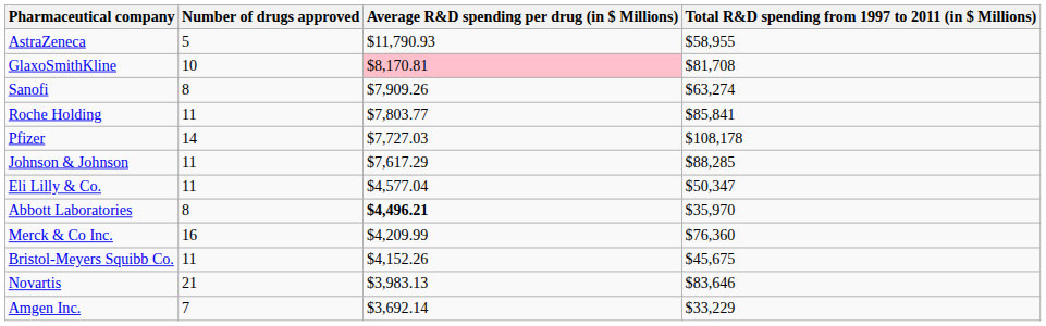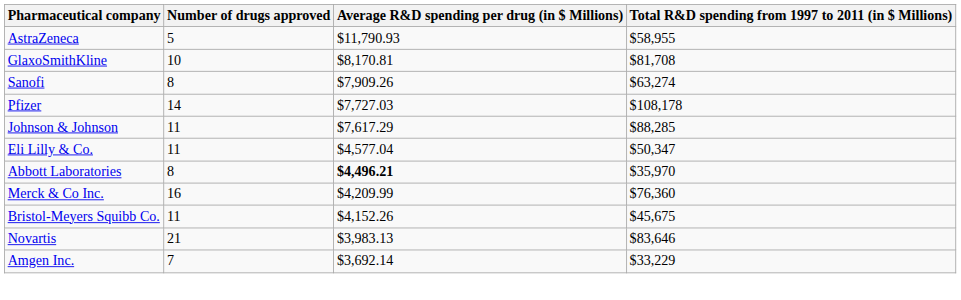 <table class="wikitable">
 <tr>
 <th>Pharmaceutical company</th>
 <th>Number of drugs approved</th>
 <th>Average R&D spending per drug (in $ Millions)</th>
 <th>Total R&D spending from 1997 to 2011 (in $ Millions)</th>
 </tr>
 <tr>
 <td><a href='#'>AstraZeneca</a></td>
 <td>5</td>
 <td>$11,790.93</td>
 <td>$58,955</td>
 </tr>
 <tr>
 <td><a href='#'>GlaxoSmithKline</a></td>
 <td>10</td>
-<td style="background: pink;">$8,170.81</td>
+<td>$8,170.81</td>
 <td>$81,708</td>
 </tr>
 <tr>
 <td><a href='#'>Sanofi</a></td>
 <td>8</td>
 <td>$7,909.26</td>
 <td>$63,274</td>
-</tr>
-<tr>
-<td><a href='#'>Roche Holding</a></td>
-<td>11</td>
-<td>$7,803.77</td>
-<td>$85,841</td>
 </tr>
 <tr>
 <td><a href='#'>Pfizer</a></td>
 <td>14</td>
 <td>$7,727.03</td>
 <td>$108,178</td>
 </tr>
 <tr>
 <td><a href='#'>Johnson & Johnson</a></td>
 <td>11</td>
 <td>$7,617.29</td>
 <td>$88,285</td>
 </tr>
 <tr>
 <td><a href='#'>Eli Lilly & Co.</a></td>
 <td>11</td>
 <td>$4,577.04</td>
 <td>$50,347</td>
 </tr>
 <tr>
 <td><a href='#'>Abbott Laboratories</a></td>
 <td>8</td>
 <td><strong>$4,496.21</strong></td>
 <td>$35,970</td>
 </tr>
 <tr>
 <td><a href='#'>Merck & Co Inc.</a></td>
 <td>16</td>
 <td>$4,209.99</td>
 <td>$76,360</td>
 </tr>
 <tr>
 <td><a href='#'>Bristol-Meyers Squibb Co.</a></td>
 <td>11</td>
 <td>$4,152.26</td>
 <td>$45,675</td>
 </tr>
 <tr>
 <td><a href='#'>Novartis</a></td>
 <td>21</td>
 <td>$3,983.13</td>
 <td>$83,646</td>
 </tr>
 <tr>
 <td><a href='#'>Amgen Inc.</a></td>
 <td>7</td>
 <td>$3,692.14</td>
 <td>$33,229</td>
 </tr>
 </table>
